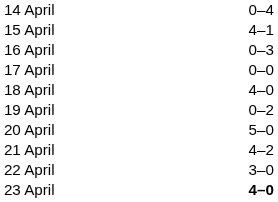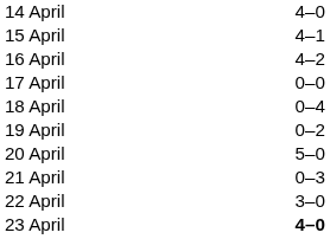 <table cellspacing=1 width=70%>
 <tr>
 <th width=25%></th>
 <th width=30%></th>
 <th width=15%></th>
 <th width=30%></th>
 </tr>
 <tr>
 <td>14 April</td>
 <td align=right></td>
-<td align=center>0–4</td>
+<td align=center>4–0</td>
 <td></td>
 </tr>
 <tr>
 <td>15 April</td>
 <td align=right></td>
 <td align=center>4–1</td>
 <td></td>
 </tr>
 <tr>
 <td>16 April</td>
 <td align=right></td>
-<td align=center>0–3</td>
+<td align=center>4–2</td>
 <td></td>
 </tr>
 <tr>
 <td>17 April</td>
 <td align=right></td>
 <td align=center>0–0</td>
 <td></td>
 </tr>
 <tr>
 <td>18 April</td>
 <td align=right></td>
-<td align=center>4–0</td>
+<td align=center>0–4</td>
 <td></td>
 </tr>
 <tr>
 <td>19 April</td>
 <td align=right></td>
 <td align=center>0–2</td>
 <td></td>
 </tr>
 <tr>
 <td>20 April</td>
 <td align=right></td>
 <td align=center>5–0</td>
 <td></td>
 </tr>
 <tr>
 <td>21 April</td>
 <td align=right></td>
-<td align=center>4–2</td>
+<td align=center>0–3</td>
 <td></td>
 </tr>
 <tr>
 <td>22 April</td>
 <td align=right></td>
 <td align=center>3–0</td>
 <td></td>
 </tr>
 <tr>
 <td>23 April</td>
 <td align=right></td>
 <td align=center><strong>4–0</strong></td>
 <td></td>
 </tr>
 </table>
